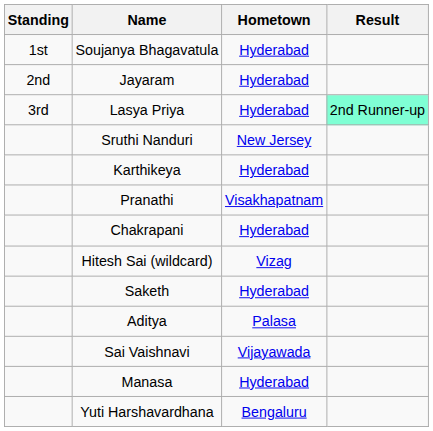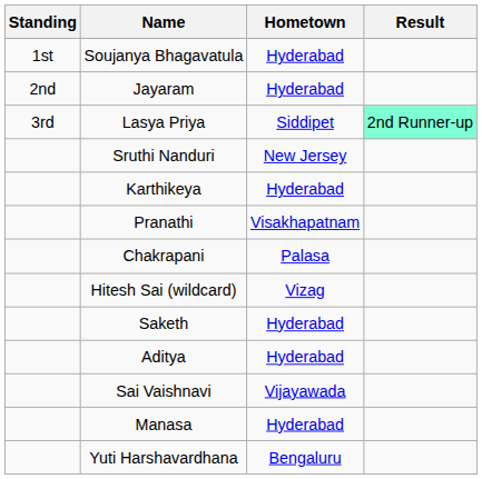 <table class="wikitable sortable" style=" text-align:center; font-size:95%;  line-height:25px; width:auto;">
 <tr>
 <th>Standing</th>
 <th>Name</th>
 <th>Hometown</th>
 <th>Result</th>
 </tr>
 <tr>
 <td>1st</td>
 <td>Soujanya Bhagavatula</td>
 <td><a href='#'>Hyderabad</a></td>
 <td></td>
 </tr>
 <tr>
 <td>2nd</td>
 <td>Jayaram</td>
 <td><a href='#'>Hyderabad</a></td>
 <td></td>
 </tr>
 <tr>
 <td>3rd</td>
 <td>Lasya Priya</td>
-<td><a href='#'>Hyderabad</a></td>
+<td><a href='#'>Siddipet</a></td>
 <td style="background:#7FFFD4;">2nd Runner-up</td>
 </tr>
 <tr>
 <td></td>
 <td>Sruthi Nanduri</td>
 <td><a href='#'>New Jersey</a></td>
 <td></td>
 </tr>
 <tr>
 <td></td>
 <td>Karthikeya</td>
 <td><a href='#'>Hyderabad</a></td>
 <td></td>
 </tr>
 <tr>
 <td></td>
 <td>Pranathi</td>
 <td><a href='#'>Visakhapatnam</a></td>
 <td></td>
 </tr>
 <tr>
 <td></td>
 <td>Chakrapani</td>
-<td><a href='#'>Hyderabad</a></td>
+<td><a href='#'>Palasa</a></td>
 <td></td>
 </tr>
 <tr>
 <td></td>
 <td>Hitesh Sai (wildcard)</td>
 <td><a href='#'>Vizag</a></td>
 <td></td>
 </tr>
 <tr>
 <td></td>
 <td>Saketh</td>
 <td><a href='#'>Hyderabad</a></td>
 <td></td>
 </tr>
 <tr>
 <td></td>
 <td>Aditya</td>
-<td><a href='#'>Palasa</a></td>
+<td><a href='#'>Hyderabad</a></td>
 <td></td>
 </tr>
 <tr>
 <td></td>
 <td>Sai Vaishnavi</td>
 <td><a href='#'>Vijayawada</a></td>
 <td></td>
 </tr>
 <tr>
 <td></td>
 <td>Manasa</td>
 <td><a href='#'>Hyderabad</a></td>
 <td></td>
 </tr>
 <tr>
 <td></td>
 <td>Yuti Harshavardhana</td>
 <td><a href='#'>Bengaluru</a></td>
 <td></td>
 </tr>
 </table>
